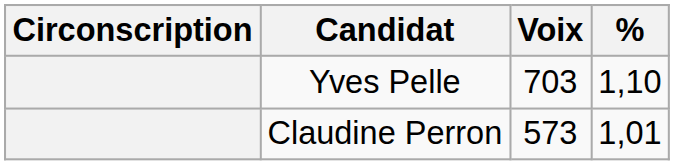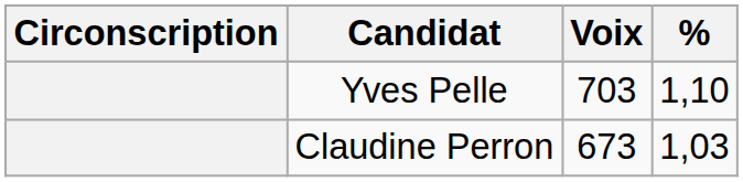 <table class="wikitable sortable" style="text-align:center;">
 <tr>
 <th scope=col>Circonscription</th>
 <th scope=col>Candidat</th>
 <th scope="col">Voix</th>
 <th scope="col">%</th>
 </tr>
 <tr>
 <th scope=row></th>
 <td>Yves Pelle</td>
 <td>703</td>
 <td>1,10</td>
 </tr>
 <tr>
 <th scope=row></th>
 <td>Claudine Perron</td>
-<td>573</td>
-<td>1,01</td>
+<td>673</td>
+<td>1,03</td>
 </tr>
 </table>
